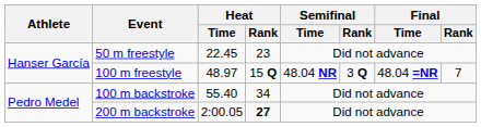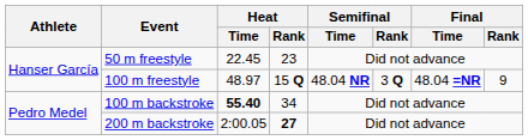 <table class=wikitable style="font-size:90%">
 <tr>
 <th rowspan=2>Athlete</th>
 <th rowspan=2>Event</th>
 <th colspan="2">Heat</th>
 <th colspan="2">Semifinal</th>
 <th colspan="2">Final</th>
 </tr>
 <tr style="font-size:95%">
 <th>Time</th>
 <th>Rank</th>
 <th>Time</th>
 <th>Rank</th>
 <th>Time</th>
 <th>Rank</th>
 </tr>
 <tr align=center>
 <td align=left rowspan=2><a href='#'>Hanser García</a></td>
 <td align=left><a href='#'>50 m freestyle</a></td>
 <td>22.45</td>
 <td>23</td>
 <td colspan=4>Did not advance</td>
 </tr>
 <tr align=center>
 <td align=left><a href='#'>100 m freestyle</a></td>
 <td>48.97</td>
 <td>15 <strong>Q</strong></td>
 <td>48.04 <strong><a href='#'>NR</a></strong></td>
 <td>3 <strong>Q</strong></td>
 <td>48.04 <strong><a href='#'>=NR</a></strong></td>
-<td>7</td>
+<td>9</td>
 </tr>
 <tr align=center>
 <td align=left rowspan=2><a href='#'>Pedro Medel</a></td>
 <td align=left><a href='#'>100 m backstroke</a></td>
-<td>55.40</td>
+<td><strong>55.40</strong></td>
 <td>34</td>
 <td colspan=4>Did not advance</td>
 </tr>
 <tr align=center>
 <td align=left><a href='#'>200 m backstroke</a></td>
 <td>2:00.05</td>
 <td><strong>27</strong></td>
 <td colspan=4>Did not advance</td>
 </tr>
 </table>
